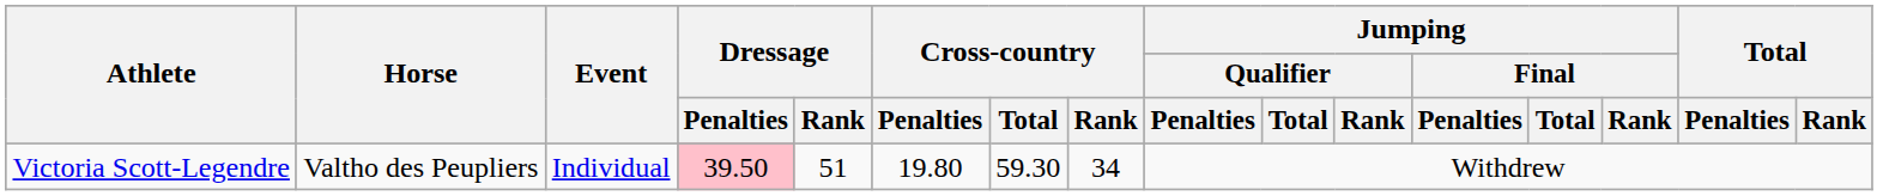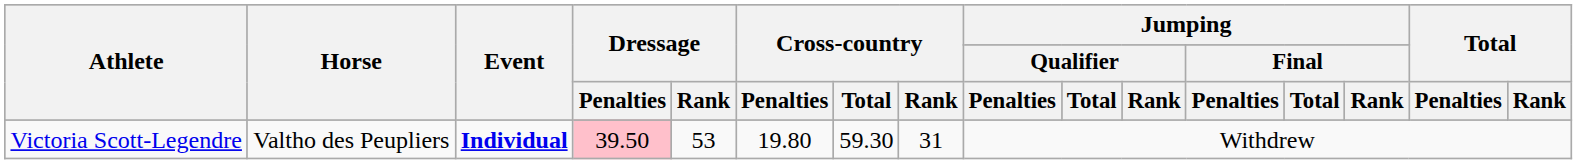 <table class=wikitable style="font-size:90%">
 <tr>
 <th rowspan="3">Athlete</th>
 <th rowspan="3">Horse</th>
 <th rowspan="3">Event</th>
 <th colspan="2" rowspan="2">Dressage</th>
 <th colspan="3" rowspan="2">Cross-country</th>
 <th colspan="6">Jumping</th>
 <th colspan="2" rowspan="2">Total</th>
 </tr>
 <tr style="font-size:95%">
 <th colspan="3">Qualifier</th>
 <th colspan="3">Final</th>
 </tr>
 <tr style="font-size:95%">
 <th>Penalties</th>
 <th>Rank</th>
 <th>Penalties</th>
 <th>Total</th>
 <th>Rank</th>
 <th>Penalties</th>
 <th>Total</th>
 <th>Rank</th>
 <th>Penalties</th>
 <th>Total</th>
 <th>Rank</th>
 <th>Penalties</th>
 <th>Rank</th>
 </tr>
 <tr align=center>
 <td align=left><a href='#'>Victoria Scott-Legendre</a></td>
 <td align=left>Valtho des Peupliers</td>
-<td align=left><a href='#'>Individual</a></td>
+<td align=left><strong><a href='#'>Individual</a></strong></td>
 <td style="background: pink;">39.50</td>
-<td>51</td>
+<td>53</td>
 <td>19.80</td>
 <td>59.30</td>
-<td>34</td>
+<td>31</td>
 <td colspan=8>Withdrew</td>
 </tr>
 </table>
